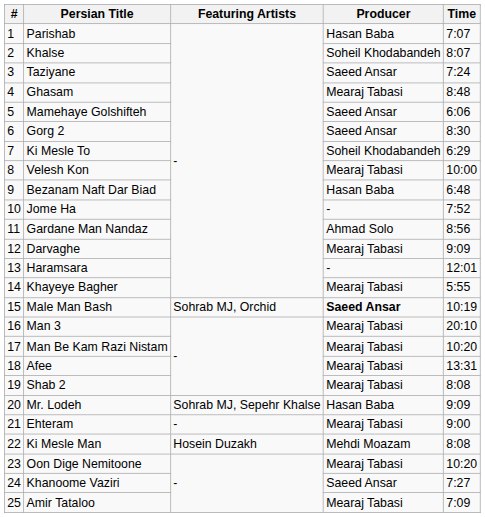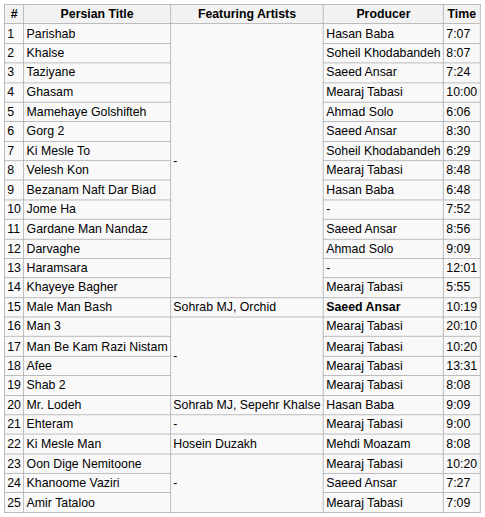 <table class="wikitable">
 <tr>
 <th>#</th>
 <th>Persian Title</th>
 <th>Featuring Artists</th>
 <th>Producer</th>
 <th>Time</th>
 </tr>
 <tr>
 <td>1</td>
 <td>Parishab</td>
 <td rowspan="14">-</td>
 <td>Hasan Baba</td>
 <td>7:07</td>
 </tr>
 <tr>
 <td>2</td>
 <td>Khalse</td>
 <td>Soheil Khodabandeh</td>
 <td>8:07</td>
 </tr>
 <tr>
 <td>3</td>
 <td>Taziyane</td>
 <td>Saeed Ansar</td>
 <td>7:24</td>
 </tr>
 <tr>
 <td>4</td>
 <td>Ghasam</td>
 <td>Mearaj Tabasi</td>
-<td>8:48</td>
+<td>10:00</td>
 </tr>
 <tr>
 <td>5</td>
 <td>Mamehaye Golshifteh</td>
-<td>Saeed Ansar</td>
+<td>Ahmad Solo</td>
 <td>6:06</td>
 </tr>
 <tr>
 <td>6</td>
 <td>Gorg 2</td>
 <td>Saeed Ansar</td>
 <td>8:30</td>
 </tr>
 <tr>
 <td>7</td>
 <td>Ki Mesle To</td>
 <td>Soheil Khodabandeh</td>
 <td>6:29</td>
 </tr>
 <tr>
 <td>8</td>
 <td>Velesh Kon</td>
 <td>Mearaj Tabasi</td>
-<td>10:00</td>
+<td>8:48</td>
 </tr>
 <tr>
 <td>9</td>
 <td>Bezanam Naft Dar Biad</td>
 <td>Hasan Baba</td>
 <td>6:48</td>
 </tr>
 <tr>
 <td>10</td>
 <td>Jome Ha</td>
 <td>-</td>
 <td>7:52</td>
 </tr>
 <tr>
 <td>11</td>
 <td>Gardane Man Nandaz</td>
-<td>Ahmad Solo</td>
+<td>Saeed Ansar</td>
 <td>8:56</td>
 </tr>
 <tr>
 <td>12</td>
 <td>Darvaghe</td>
-<td>Mearaj Tabasi</td>
+<td>Ahmad Solo</td>
 <td>9:09</td>
 </tr>
 <tr>
 <td>13</td>
 <td>Haramsara</td>
 <td>-</td>
 <td>12:01</td>
 </tr>
 <tr>
 <td>14</td>
 <td>Khayeye Bagher</td>
 <td>Mearaj Tabasi</td>
 <td>5:55</td>
 </tr>
 <tr>
 <td>15</td>
 <td>Male Man Bash</td>
 <td>Sohrab MJ, Orchid</td>
 <td><strong>Saeed Ansar</strong></td>
 <td>10:19</td>
 </tr>
 <tr>
 <td>16</td>
 <td>Man 3</td>
 <td rowspan="4">-</td>
 <td>Mearaj Tabasi</td>
 <td>20:10</td>
 </tr>
 <tr>
 <td>17</td>
 <td>Man Be Kam Razi Nistam</td>
 <td>Mearaj Tabasi</td>
 <td>10:20</td>
 </tr>
 <tr>
 <td>18</td>
 <td>Afee</td>
 <td>Mearaj Tabasi</td>
 <td>13:31</td>
 </tr>
 <tr>
 <td>19</td>
 <td>Shab 2</td>
 <td>Mearaj Tabasi</td>
 <td>8:08</td>
 </tr>
 <tr>
 <td>20</td>
 <td>Mr. Lodeh</td>
 <td>Sohrab MJ, Sepehr Khalse</td>
 <td>Hasan Baba</td>
 <td>9:09</td>
 </tr>
 <tr>
 <td>21</td>
 <td>Ehteram</td>
 <td>-</td>
 <td>Mearaj Tabasi</td>
 <td>9:00</td>
 </tr>
 <tr>
 <td>22</td>
 <td>Ki Mesle Man</td>
 <td>Hosein Duzakh</td>
 <td>Mehdi Moazam</td>
 <td>8:08</td>
 </tr>
 <tr>
 <td>23</td>
 <td>Oon Dige Nemitoone</td>
 <td rowspan="3">-</td>
 <td>Mearaj Tabasi</td>
 <td>10:20</td>
 </tr>
 <tr>
 <td>24</td>
 <td>Khanoome Vaziri</td>
 <td>Saeed Ansar</td>
 <td>7:27</td>
 </tr>
 <tr>
 <td>25</td>
 <td>Amir Tataloo</td>
 <td>Mearaj Tabasi</td>
 <td>7:09</td>
 </tr>
 </table>
